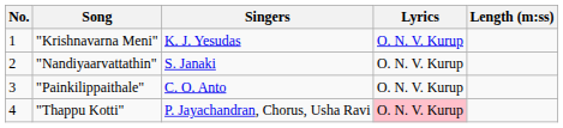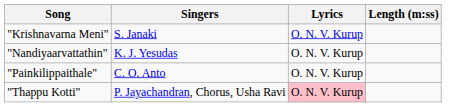 <table class="wikitable" style="font-size:95%;">
 <tr>
-<th>No.</th>
 <th>Song</th>
 <th>Singers</th>
 <th>Lyrics</th>
 <th>Length (m:ss)</th>
 </tr>
 <tr>
-<td>1</td>
 <td>"Krishnavarna Meni"</td>
-<td><a href='#'>K. J. Yesudas</a></td>
+<td><a href='#'>S. Janaki</a></td>
 <td><a href='#'>O. N. V. Kurup</a></td>
 <td></td>
 </tr>
 <tr>
-<td>2</td>
 <td>"Nandiyaarvattathin"</td>
-<td><a href='#'>S. Janaki</a></td>
+<td><a href='#'>K. J. Yesudas</a></td>
 <td>O. N. V. Kurup</td>
 <td></td>
 </tr>
 <tr>
-<td>3</td>
 <td>"Painkilippaithale"</td>
 <td><a href='#'>C. O. Anto</a></td>
 <td>O. N. V. Kurup</td>
 <td></td>
 </tr>
 <tr>
-<td>4</td>
 <td>"Thappu Kotti"</td>
 <td><a href='#'>P. Jayachandran</a>, Chorus, Usha Ravi</td>
 <td style="background: pink;">O. N. V. Kurup</td>
 <td></td>
 </tr>
 </table>
